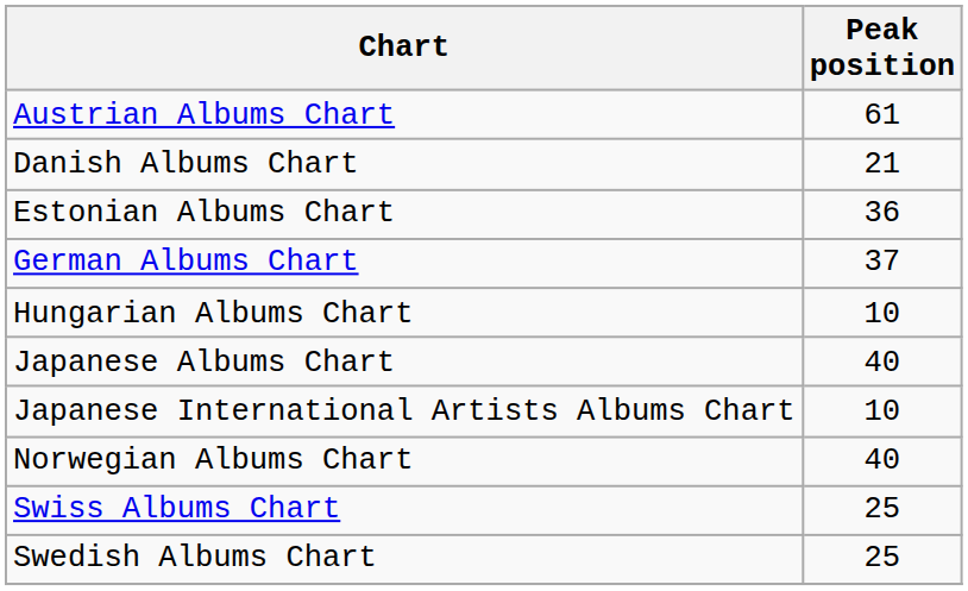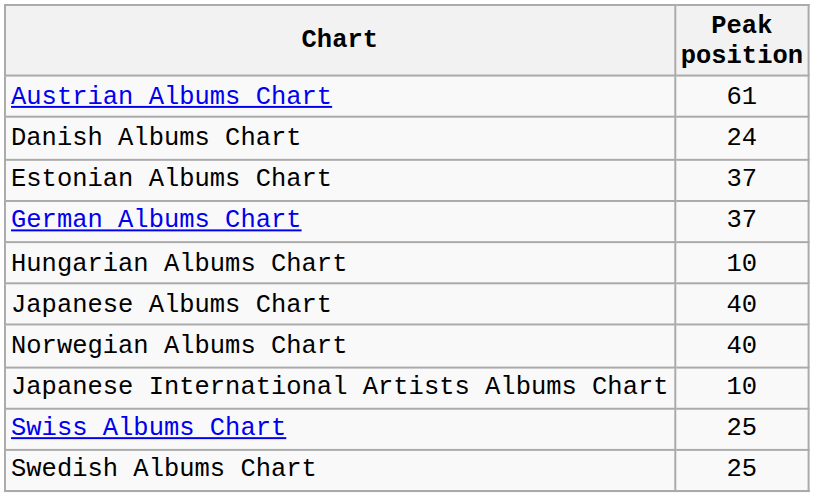 <table class="wikitable sortable">
 <tr>
 <th align="left">Chart</th>
 <th align="center">Peak<br>position</th>
 </tr>
 <tr>
 <td align="left"><a href='#'>Austrian Albums Chart</a></td>
 <td align="center">61</td>
 </tr>
 <tr>
 <td align="left">Danish Albums Chart</td>
-<td align="center">21</td>
+<td align="center">24</td>
 </tr>
 <tr>
 <td align="left">Estonian Albums Chart</td>
-<td align="center">36</td>
+<td align="center">37</td>
 </tr>
 <tr>
 <td align="left"><a href='#'>German Albums Chart</a></td>
 <td align="center">37</td>
 </tr>
 <tr>
 <td align="left">Hungarian Albums Chart</td>
 <td align="center">10</td>
 </tr>
 <tr>
 <td align="left">Japanese Albums Chart</td>
 <td align="center">40</td>
 </tr>
 <tr>
+<td align="left">Norwegian Albums Chart</td>
+<td align="center">40</td>
+</tr>
+<tr>
 <td align="left">Japanese International Artists Albums Chart</td>
 <td align="center">10</td>
-</tr>
-<tr>
-<td align="left">Norwegian Albums Chart</td>
-<td align="center">40</td>
 </tr>
 <tr>
 <td align="left"><a href='#'>Swiss Albums Chart</a></td>
 <td align="center">25</td>
 </tr>
 <tr>
 <td align="left">Swedish Albums Chart</td>
 <td align="center">25</td>
 </tr>
 <tr>
 </tr>
 </table>
